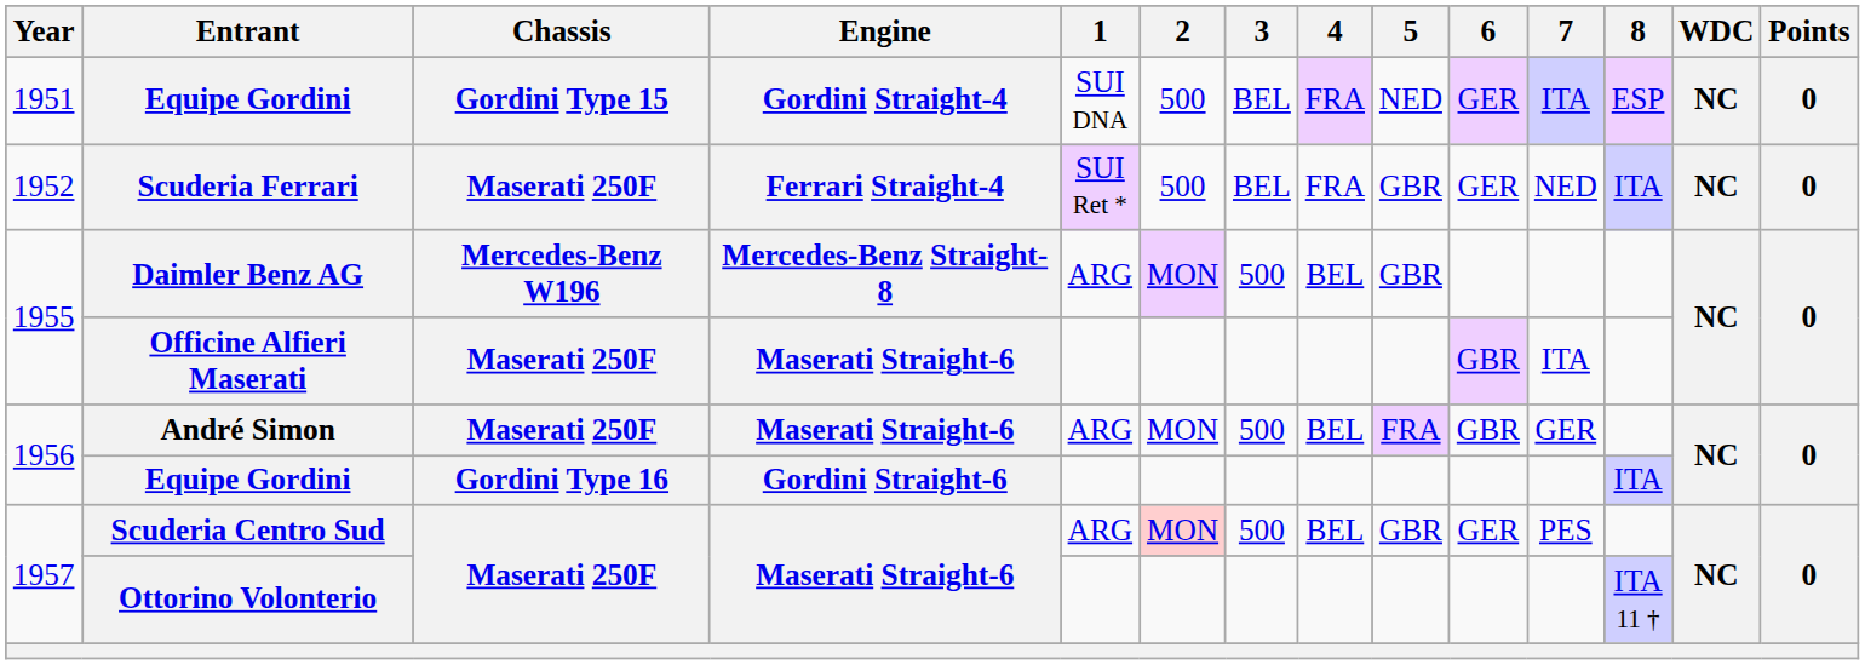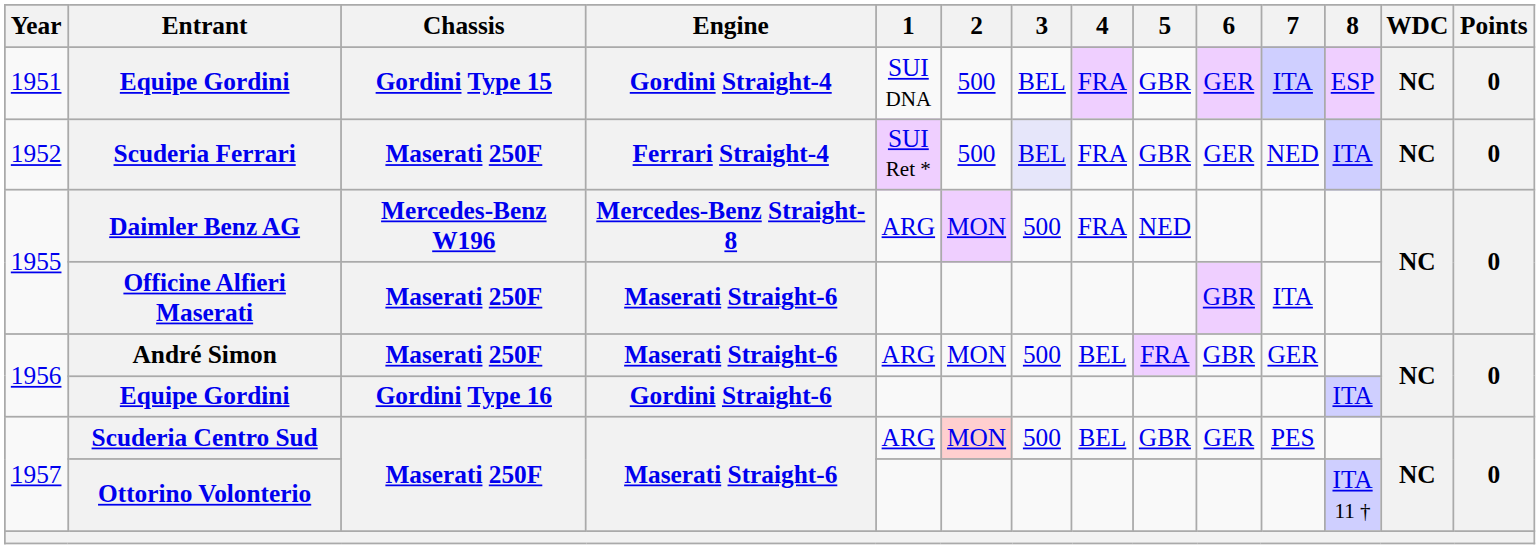 <table class="wikitable" style="text-align:center; font-size:90%">
 <tr>
 <th>Year</th>
 <th>Entrant</th>
 <th>Chassis</th>
 <th>Engine</th>
 <th>1</th>
 <th>2</th>
 <th>3</th>
 <th>4</th>
 <th>5</th>
 <th>6</th>
 <th>7</th>
 <th>8</th>
 <th>WDC</th>
 <th>Points</th>
 </tr>
 <tr>
 <td><a href='#'>1951</a></td>
 <th><a href='#'>Equipe Gordini</a></th>
 <th><a href='#'>Gordini</a> <a href='#'>Type 15</a></th>
 <th><a href='#'>Gordini</a> <a href='#'>Straight-4</a></th>
 <td><a href='#'>SUI</a><br><small>DNA</small></td>
 <td><a href='#'>500</a></td>
 <td><a href='#'>BEL</a></td>
 <td style="background:#EFCFFF;"><a href='#'>FRA</a><br></td>
-<td><a href='#'>NED</a></td>
+<td><a href='#'>GBR</a></td>
 <td style="background:#EFCFFF;"><a href='#'>GER</a><br></td>
 <td style="background:#CFCFFF;"><a href='#'>ITA</a><br></td>
 <td style="background:#EFCFFF;"><a href='#'>ESP</a><br></td>
 <th>NC</th>
 <th>0</th>
 </tr>
 <tr>
 <td><a href='#'>1952</a></td>
 <th><a href='#'>Scuderia Ferrari</a></th>
 <th><a href='#'>Maserati</a> <a href='#'>250F</a></th>
 <th><a href='#'>Ferrari</a> <a href='#'>Straight-4</a></th>
 <td style="background:#EFCFFF;"><a href='#'>SUI</a><br><small>Ret *</small></td>
 <td><a href='#'>500</a></td>
-<td><a href='#'>BEL</a></td>
+<td style="background: lavender;"><a href='#'>BEL</a></td>
 <td><a href='#'>FRA</a></td>
 <td><a href='#'>GBR</a></td>
 <td><a href='#'>GER</a></td>
 <td><a href='#'>NED</a></td>
 <td style="background:#CFCFFF;"><a href='#'>ITA</a><br></td>
 <th>NC</th>
 <th>0</th>
 </tr>
 <tr>
 <td rowspan=2><a href='#'>1955</a></td>
 <th><a href='#'>Daimler Benz AG</a></th>
 <th><a href='#'>Mercedes-Benz</a> <a href='#'>W196</a></th>
 <th><a href='#'>Mercedes-Benz</a> <a href='#'>Straight-8</a></th>
 <td><a href='#'>ARG</a></td>
 <td style="background:#EFCFFF;"><a href='#'>MON</a><br></td>
 <td><a href='#'>500</a></td>
-<td><a href='#'>BEL</a></td>
-<td><a href='#'>GBR</a></td>
+<td><a href='#'>FRA</a></td>
+<td><a href='#'>NED</a></td>
 <td></td>
 <td></td>
 <td></td>
 <th rowspan=2>NC</th>
 <th rowspan=2>0</th>
 </tr>
 <tr>
 <th><a href='#'>Officine Alfieri Maserati</a></th>
 <th><a href='#'>Maserati</a> <a href='#'>250F</a></th>
 <th><a href='#'>Maserati</a> <a href='#'>Straight-6</a></th>
 <td></td>
 <td></td>
 <td></td>
 <td></td>
 <td></td>
 <td style="background:#EFCFFF;"><a href='#'>GBR</a><br></td>
 <td><a href='#'>ITA</a></td>
 <td></td>
 </tr>
 <tr>
 <td rowspan=2><a href='#'>1956</a></td>
 <th>André Simon</th>
 <th><a href='#'>Maserati</a> <a href='#'>250F</a></th>
 <th><a href='#'>Maserati</a> <a href='#'>Straight-6</a></th>
 <td><a href='#'>ARG</a></td>
 <td><a href='#'>MON</a></td>
 <td><a href='#'>500</a></td>
 <td><a href='#'>BEL</a></td>
 <td style="background:#EFCFFF;"><a href='#'>FRA</a><br></td>
 <td><a href='#'>GBR</a></td>
 <td><a href='#'>GER</a></td>
 <td></td>
 <th rowspan=2>NC</th>
 <th rowspan=2>0</th>
 </tr>
 <tr>
 <th><a href='#'>Equipe Gordini</a></th>
 <th><a href='#'>Gordini</a> <a href='#'>Type 16</a></th>
 <th><a href='#'>Gordini</a> <a href='#'>Straight-6</a></th>
 <td></td>
 <td></td>
 <td></td>
 <td></td>
 <td></td>
 <td></td>
 <td></td>
 <td style="background:#CFCFFF;"><a href='#'>ITA</a><br></td>
 </tr>
 <tr>
 <td rowspan=2><a href='#'>1957</a></td>
 <th><a href='#'>Scuderia Centro Sud</a></th>
 <th rowspan=2><a href='#'>Maserati</a> <a href='#'>250F</a></th>
 <th rowspan=2><a href='#'>Maserati</a> <a href='#'>Straight-6</a></th>
 <td><a href='#'>ARG</a></td>
 <td style="background:#FFCFCF;"><a href='#'>MON</a><br></td>
 <td><a href='#'>500</a></td>
 <td><a href='#'>BEL</a></td>
 <td><a href='#'>GBR</a></td>
 <td><a href='#'>GER</a></td>
 <td><a href='#'>PES</a></td>
 <td></td>
 <th rowspan=2>NC</th>
 <th rowspan=2>0</th>
 </tr>
 <tr>
 <th><a href='#'>Ottorino Volonterio</a></th>
 <td></td>
 <td></td>
 <td></td>
 <td></td>
 <td></td>
 <td></td>
 <td></td>
 <td style="background:#CFCFFF;"><a href='#'>ITA</a><br><small>11 †</small></td>
 </tr>
 <tr>
 <th colspan="14"></th>
 </tr>
 </table>
